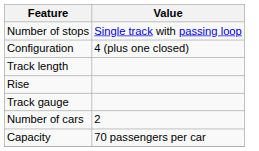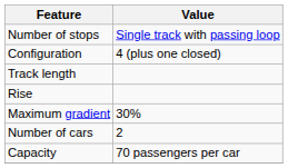 <table class="wikitable sortable mw-datatable plainrowheaders">
 <tr>
 <th>Feature</th>
 <th>Value</th>
 </tr>
 <tr>
 <td>Number of stops</td>
 <td><a href='#'>Single track</a> with <a href='#'>passing loop</a></td>
 </tr>
 <tr>
 <td>Configuration</td>
 <td>4 (plus one closed)</td>
 </tr>
 <tr>
 <td>Track length</td>
 <td></td>
 </tr>
 <tr>
 <td>Rise</td>
 <td></td>
 </tr>
 <tr>
-<td>Track gauge</td>
-<td></td>
+<td>Maximum <a href='#'>gradient</a></td>
+<td>30%</td>
 </tr>
 <tr>
 <td>Number of cars</td>
 <td>2</td>
 </tr>
 <tr>
 <td>Capacity</td>
 <td>70 passengers per car</td>
 </tr>
 <tr>
 </tr>
 </table>
